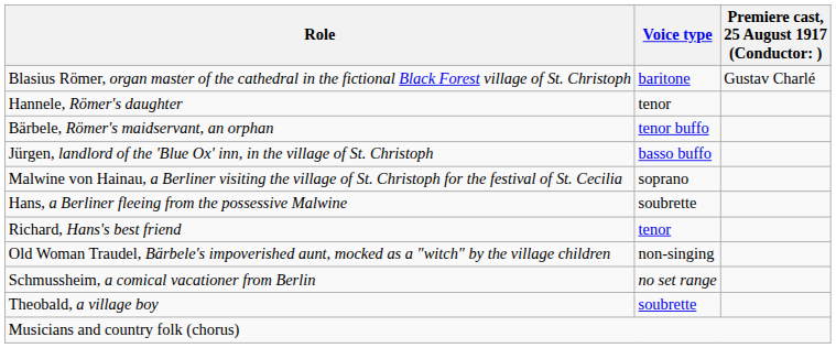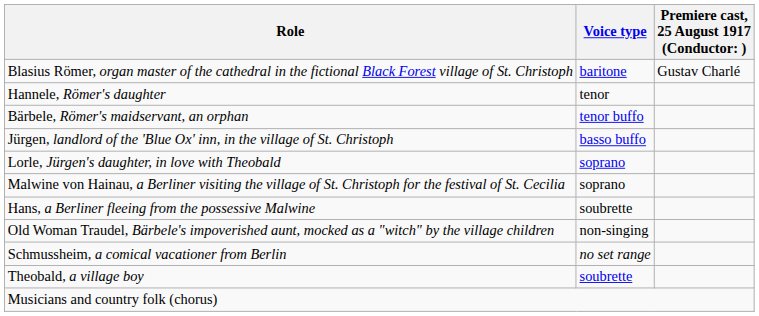 <table class="wikitable">
 <tr>
 <th>Role</th>
 <th><a href='#'>Voice type</a></th>
 <th>Premiere cast,<br>25 August 1917<br>(Conductor: )</th>
 </tr>
 <tr>
 <td>Blasius Römer, <em>organ master of the cathedral in the fictional <a href='#'>Black Forest</a> village of St. Christoph</em></td>
 <td><a href='#'>baritone</a></td>
 <td>Gustav Charlé</td>
 </tr>
 <tr>
 <td>Hannele, <em>Römer's daughter</em></td>
 <td>tenor</td>
 <td></td>
 </tr>
 <tr>
 <td>Bärbele, <em>Römer's maidservant, an orphan</em></td>
 <td><a href='#'>tenor buffo</a></td>
 <td></td>
 </tr>
 <tr>
 <td>Jürgen, <em>landlord of the 'Blue Ox' inn, in the village of St. Christoph</em></td>
 <td><a href='#'>basso buffo</a></td>
 <td></td>
 </tr>
 <tr>
+<td>Lorle, <em>Jürgen's daughter, in love with Theobald</em></td>
+<td><a href='#'>soprano</a></td>
+<td></td>
+</tr>
+<tr>
 <td>Malwine von Hainau, <em>a Berliner visiting the village of St. Christoph for the festival of St. Cecilia</em></td>
 <td>soprano</td>
 <td></td>
 </tr>
 <tr>
 <td>Hans, <em>a Berliner fleeing from the possessive Malwine</em></td>
 <td>soubrette</td>
-<td></td>
-</tr>
-<tr>
-<td>Richard, <em>Hans's best friend</em></td>
-<td><a href='#'>tenor</a></td>
 <td></td>
 </tr>
 <tr>
 <td>Old Woman Traudel, <em>Bärbele's impoverished aunt, mocked as a "witch" by the village children</em></td>
 <td>non-singing</td>
 <td></td>
 </tr>
 <tr>
 <td>Schmussheim, <em>a comical vacationer from Berlin</em></td>
 <td><em>no set range</em></td>
 <td></td>
 </tr>
 <tr>
 <td>Theobald, <em>a village boy</em></td>
 <td><a href='#'>soubrette</a></td>
 <td></td>
 </tr>
 <tr>
 <td colspan="3">Musicians and country folk (chorus)</td>
 </tr>
 </table>
